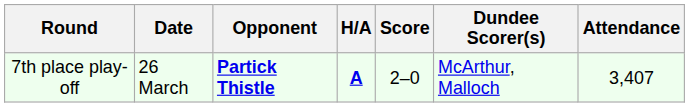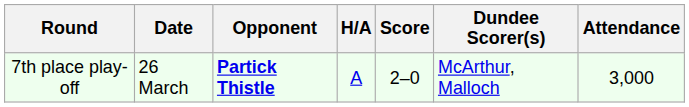 <table class="wikitable" style="text-align:center">
 <tr>
 <th>Round</th>
 <th>Date</th>
 <th>Opponent</th>
 <th>H/A</th>
 <th>Score</th>
 <th>Dundee Scorer(s)</th>
 <th>Attendance</th>
 </tr>
 <tr bgcolor="#EEFFEE">
 <td>7th place play-off</td>
 <td align="left">26 March</td>
 <td align="left"><strong><a href='#'>Partick Thistle</a></strong></td>
-<td><strong><a href='#'>A</a></strong></td>
+<td><a href='#'>A</a></td>
 <td>2–0</td>
 <td align="left"><a href='#'>McArthur</a>, <a href='#'>Malloch</a></td>
-<td>3,407</td>
+<td>3,000</td>
 </tr>
 </table>
